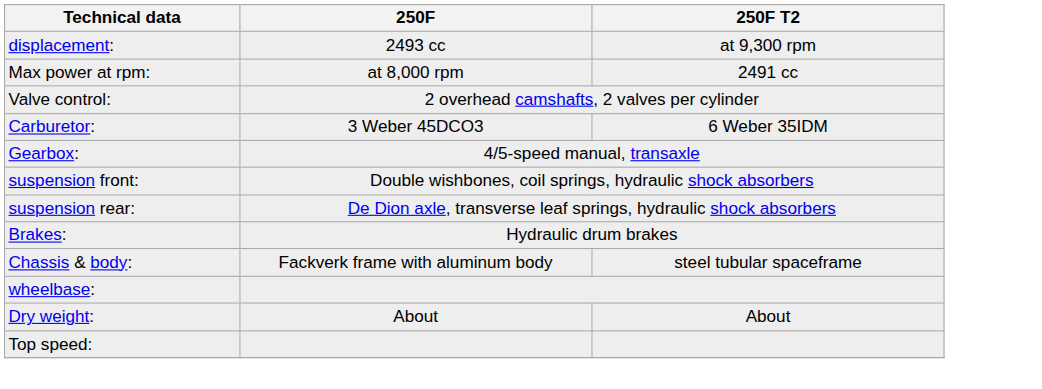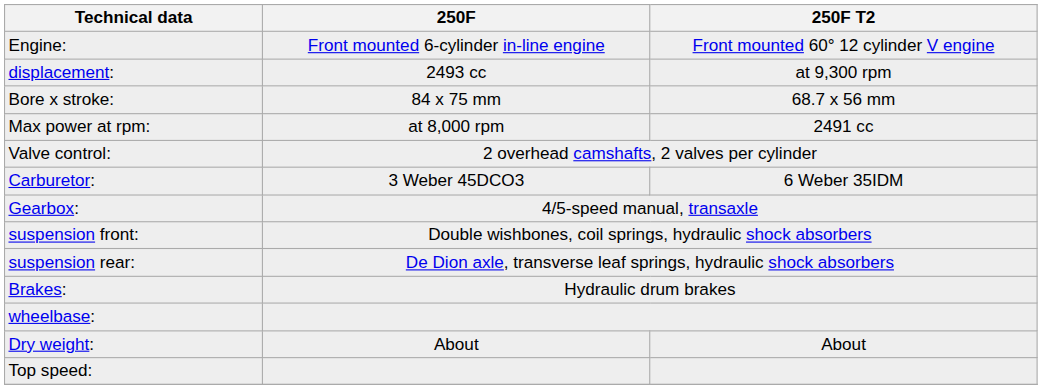 <table class="prettytable">
 <tr ---- bgcolor="#DDDDDD">
 <th width="20%">Technical data</th>
 <th width="30%">250F</th>
 <th width="30%">250F T2</th>
 </tr>
 <tr ---- bgcolor="#EEEEEE">
+<td>Engine: </td>
+<td align="center"><a href='#'>Front mounted</a> 6-cylinder <a href='#'>in-line engine</a></td>
+<td align="center"><a href='#'>Front mounted</a> 60° 12 cylinder <a href='#'>V engine</a></td>
+</tr>
+<tr ---- bgcolor="#EEEEEE">
 <td><a href='#'>displacement</a>: </td>
 <td align="center">2493 cc</td>
 <td align="center"> at 9,300 rpm</td>
+</tr>
+<tr ---- bgcolor="#EEEEEE">
+<td>Bore x stroke: </td>
+<td align="center">84 x 75 mm</td>
+<td align="center">68.7 x 56 mm</td>
 </tr>
 <tr ---- bgcolor="#EEEEEE">
 <td>Max power at rpm: </td>
 <td align="center"> at 8,000 rpm</td>
 <td align="center">2491 cc</td>
 </tr>
 <tr ---- bgcolor="#EEEEEE">
 <td>Valve control: </td>
 <td colspan="2"  align="center">2 overhead <a href='#'>camshafts</a>, 2 valves per cylinder</td>
 </tr>
 <tr ---- bgcolor="#EEEEEE">
 <td><a href='#'>Carburetor</a>: </td>
 <td align="center">3 Weber 45DCO3</td>
 <td align="center">6 Weber 35IDM</td>
 </tr>
 <tr ---- bgcolor="#EEEEEE">
 <td><a href='#'>Gearbox</a>: </td>
 <td colspan="2" align="center">4/5-speed manual, <a href='#'>transaxle</a></td>
 </tr>
 <tr ---- bgcolor="#EEEEEE">
 <td><a href='#'>suspension</a> front: </td>
 <td colspan="2"  align="center">Double wishbones, coil springs, hydraulic <a href='#'>shock absorbers</a></td>
 </tr>
 <tr ---- bgcolor="#EEEEEE">
 <td><a href='#'>suspension</a> rear: </td>
 <td colspan="2"  align="center"><a href='#'>De Dion axle</a>, transverse leaf springs, hydraulic <a href='#'>shock absorbers</a></td>
 </tr>
 <tr ---- bgcolor="#EEEEEE">
 <td><a href='#'>Brakes</a>: </td>
 <td colspan="2"  align="center">Hydraulic drum brakes</td>
 </tr>
 <tr ---- bgcolor="#EEEEEE">
-<td><a href='#'>Chassis</a> & <a href='#'>body</a>: </td>
-<td align="center">Fackverk frame with aluminum body</td>
-<td align="center">steel tubular spaceframe</td>
-</tr>
-<tr ---- bgcolor="#EEEEEE">
 <td><a href='#'>wheelbase</a>: </td>
 <td colspan="2" align="center"></td>
 </tr>
 <tr ---- bgcolor="#EEEEEE">
 <td><a href='#'>Dry weight</a>: </td>
 <td align="center">About </td>
 <td align="center">About </td>
 </tr>
 <tr ---- bgcolor="#EEEEEE">
 <td>Top speed: </td>
 <td align="center"></td>
 <td align="center"></td>
 </tr>
 <tr ---- bgcolor="#EEEEEE">
 </tr>
 </table>
